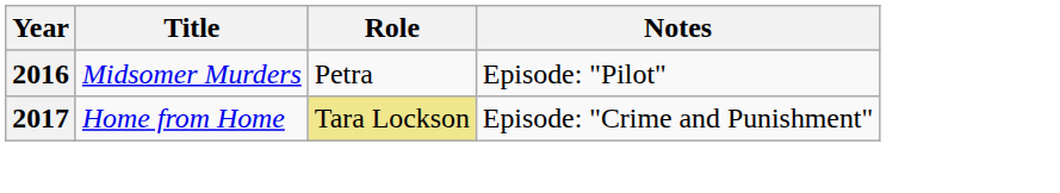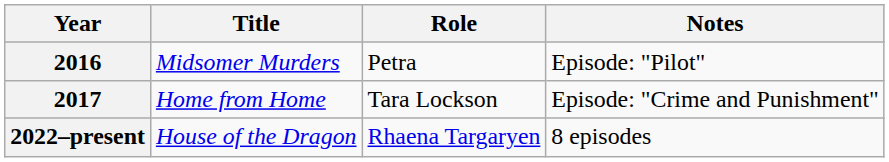 <table class="wikitable sortable plainrowheaders">
 <tr>
 <th scope="col">Year</th>
 <th scope="col">Title</th>
 <th scope="col">Role</th>
 <th scope="col" class="unsortable">Notes</th>
 </tr>
 <tr>
 <th scope="row">2016</th>
 <td><em><a href='#'>Midsomer Murders</a></em></td>
 <td>Petra</td>
 <td>Episode: "Pilot"</td>
 </tr>
 <tr>
 <th scope="row">2017</th>
 <td><em><a href='#'>Home from Home</a></em></td>
-<td style="background: khaki;">Tara Lockson</td>
+<td>Tara Lockson</td>
 <td>Episode: "Crime and Punishment"</td>
 </tr>
+<tr>
+<th scope="row">2022–present</th>
+<td><em><a href='#'>House of the Dragon</a></em></td>
+<td><a href='#'>Rhaena Targaryen</a></td>
+<td>8 episodes</td>
+</tr>
 </table>
